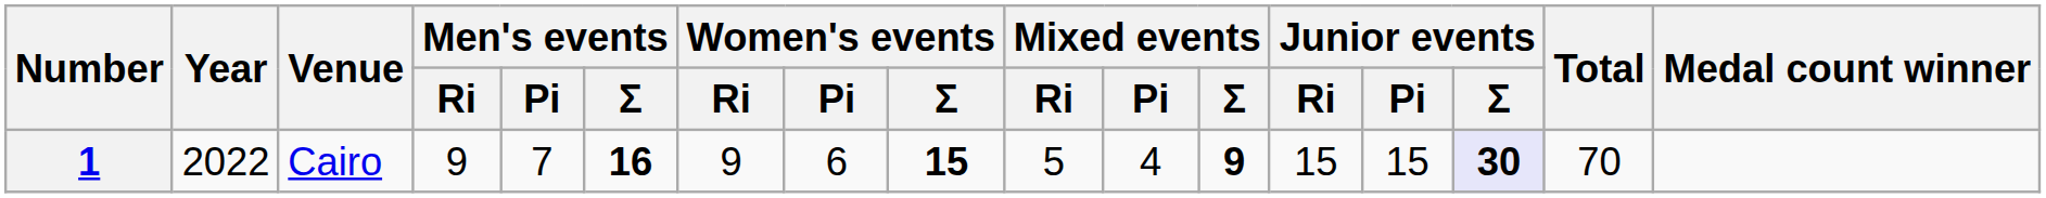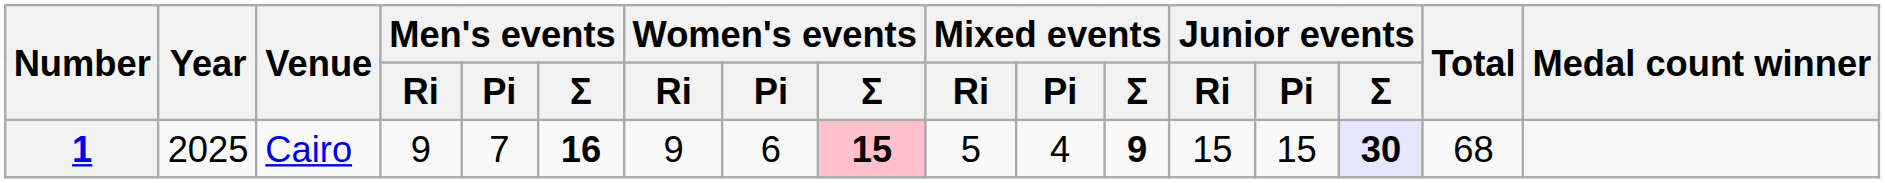 <table class=wikitable style="font-size: 95%">
 <tr>
 <th rowspan=2>Number</th>
 <th rowspan=2>Year</th>
 <th rowspan=2>Venue</th>
 <th colspan=3>Men's events</th>
 <th colspan=3>Women's events</th>
 <th colspan=3>Mixed events</th>
 <th colspan=3>Junior events</th>
 <th rowspan=2>Total</th>
 <th rowspan=2>Medal count winner</th>
 </tr>
 <tr>
 <th>Ri</th>
 <th>Pi</th>
 <th>Σ</th>
 <th>Ri</th>
 <th>Pi</th>
 <th>Σ</th>
 <th>Ri</th>
 <th>Pi</th>
 <th>Σ</th>
 <th>Ri</th>
 <th>Pi</th>
 <th>Σ</th>
 </tr>
 <tr align=center>
 <th><a href='#'>1</a></th>
-<td>2022</td>
+<td>2025</td>
 <td align=left> <a href='#'>Cairo</a></td>
 <td>9</td>
 <td>7</td>
 <td><strong>16</strong></td>
 <td>9</td>
 <td>6</td>
-<td><strong>15</strong></td>
+<td style="background: pink;"><strong>15</strong></td>
 <td>5</td>
 <td>4</td>
 <td><strong>9</strong></td>
 <td>15</td>
 <td>15</td>
 <td style="background: lavender;"><strong>30</strong></td>
-<td>70</td>
+<td>68</td>
 <td align=left></td>
 </tr>
 </table>
